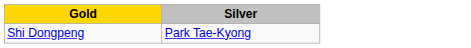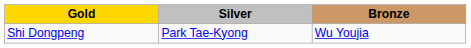 <table class="wikitable" style="text-align:left">
 <tr align="center">
 <td width=200 bgcolor=gold><strong>Gold</strong></td>
 <td width=200 bgcolor=silver><strong>Silver</strong></td>
+<td width=200 bgcolor=CC9966><strong>Bronze</strong></td>
 </tr>
 <tr>
 <td><a href='#'>Shi Dongpeng</a><br><em></em></td>
 <td><a href='#'>Park Tae-Kyong</a><br><em></em></td>
+<td><a href='#'>Wu Youjia</a><br><em></em></td>
 </tr>
 </table>
